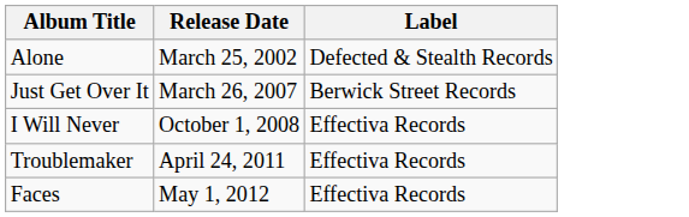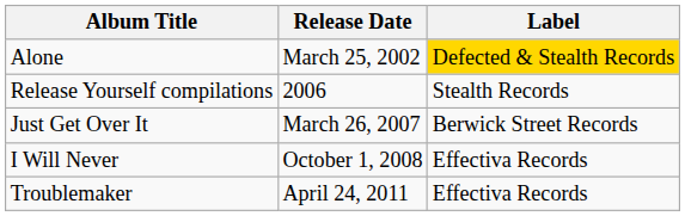 <table class="wikitable">
 <tr>
 <th>Album Title</th>
 <th>Release Date</th>
 <th>Label</th>
 </tr>
 <tr>
 <td>Alone</td>
 <td>March 25, 2002</td>
-<td>Defected & Stealth Records</td>
+<td style="background: gold;">Defected & Stealth Records</td>
+</tr>
+<tr>
+<td>Release Yourself compilations</td>
+<td>2006</td>
+<td>Stealth Records</td>
 </tr>
 <tr>
 <td>Just Get Over It</td>
 <td>March 26, 2007</td>
 <td>Berwick Street Records</td>
 </tr>
 <tr>
 <td>I Will Never</td>
 <td>October 1, 2008</td>
 <td>Effectiva Records</td>
 </tr>
 <tr>
 <td>Troublemaker</td>
 <td>April 24, 2011</td>
 <td>Effectiva Records</td>
 </tr>
-<tr>
-<td>Faces</td>
-<td>May 1, 2012</td>
-<td>Effectiva Records</td>
-</tr>
 </table>
